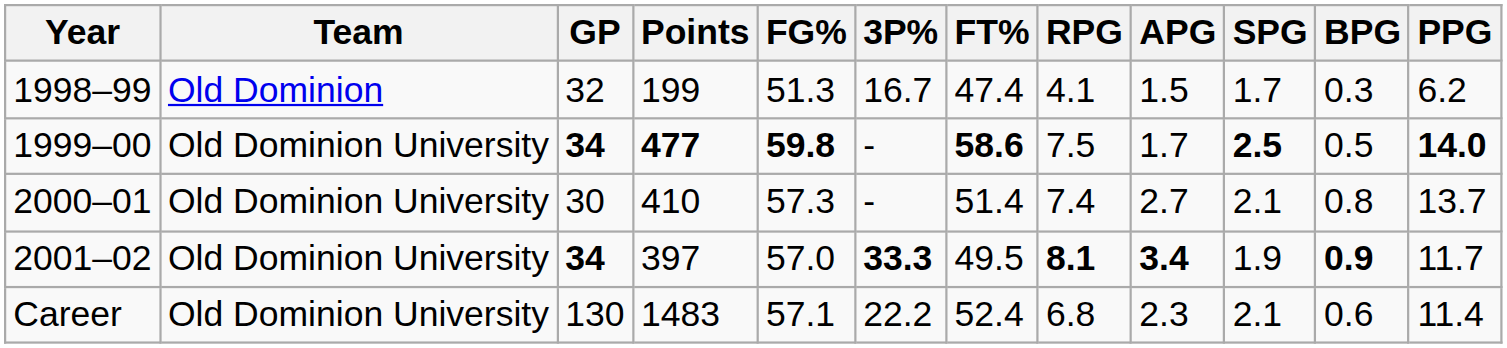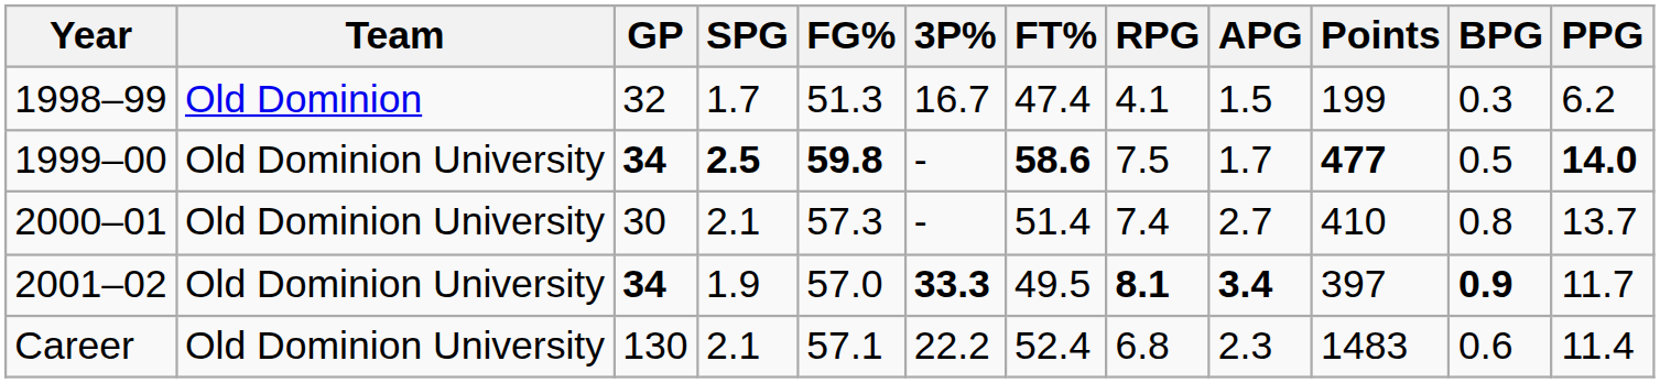 <table class="wikitable">
 <tr>
 <th>Year</th>
 <th>Team</th>
 <th>GP</th>
-<th>Points</th>
+<th>SPG</th>
 <th>FG%</th>
 <th>3P%</th>
 <th>FT%</th>
 <th>RPG</th>
 <th>APG</th>
-<th>SPG</th>
+<th>Points</th>
 <th>BPG</th>
 <th>PPG</th>
 </tr>
 <tr>
 <td>1998–99</td>
 <td><a href='#'>Old Dominion</a></td>
 <td>32</td>
-<td>199</td>
+<td>1.7</td>
 <td>51.3</td>
 <td>16.7</td>
 <td>47.4</td>
 <td>4.1</td>
 <td>1.5</td>
-<td>1.7</td>
+<td>199</td>
 <td>0.3</td>
 <td>6.2</td>
 </tr>
 <tr>
 <td>1999–00</td>
 <td>Old Dominion University</td>
 <td><strong>34</strong></td>
-<td><strong>477</strong></td>
+<td><strong>2.5</strong></td>
 <td><strong>59.8</strong></td>
 <td>-</td>
 <td><strong>58.6</strong></td>
 <td>7.5</td>
 <td>1.7</td>
-<td><strong>2.5</strong></td>
+<td><strong>477</strong></td>
 <td>0.5</td>
 <td><strong>14.0</strong></td>
 </tr>
 <tr>
 <td>2000–01</td>
 <td>Old Dominion University</td>
 <td>30</td>
-<td>410</td>
+<td>2.1</td>
 <td>57.3</td>
 <td>-</td>
 <td>51.4</td>
 <td>7.4</td>
 <td>2.7</td>
-<td>2.1</td>
+<td>410</td>
 <td>0.8</td>
 <td>13.7</td>
 </tr>
 <tr>
 <td>2001–02</td>
 <td>Old Dominion University</td>
 <td><strong>34</strong></td>
-<td>397</td>
+<td>1.9</td>
 <td>57.0</td>
 <td><strong>33.3</strong></td>
 <td>49.5</td>
 <td><strong>8.1</strong></td>
 <td><strong>3.4</strong></td>
-<td>1.9</td>
+<td>397</td>
 <td><strong>0.9</strong></td>
 <td>11.7</td>
 </tr>
 <tr>
 <td>Career</td>
 <td>Old Dominion University</td>
 <td>130</td>
-<td>1483</td>
+<td>2.1</td>
 <td>57.1</td>
 <td>22.2</td>
 <td>52.4</td>
 <td>6.8</td>
 <td>2.3</td>
-<td>2.1</td>
+<td>1483</td>
 <td>0.6</td>
 <td>11.4</td>
 </tr>
 </table>
